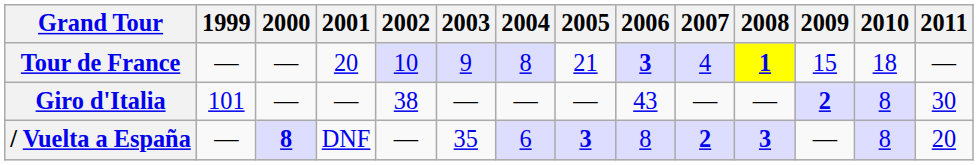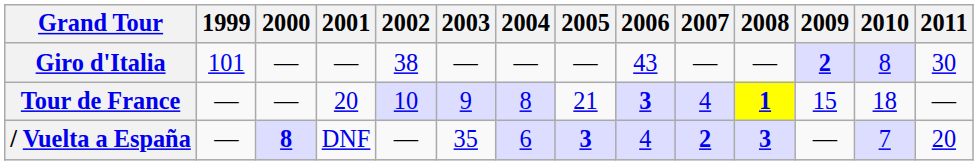 <table class="wikitable plainrowheaders">
 <tr>
 <th scope="col"><a href='#'>Grand Tour</a></th>
 <th scope="col">1999</th>
 <th scope="col">2000</th>
 <th scope="col">2001</th>
 <th scope="col">2002</th>
 <th scope="col">2003</th>
 <th scope="col">2004</th>
 <th scope="col">2005</th>
 <th scope="col">2006</th>
 <th scope="col">2007</th>
 <th scope="col">2008</th>
 <th scope="col">2009</th>
 <th scope="col">2010</th>
 <th scope="col">2011</th>
 </tr>
 <tr style="text-align:center;">
+<th scope="row"> <a href='#'>Giro d'Italia</a></th>
+<td style="text-align:center;"><a href='#'>101</a></td>
+<td>—</td>
+<td>—</td>
+<td style="text-align:center;"><a href='#'>38</a></td>
+<td>—</td>
+<td>—</td>
+<td>—</td>
+<td style="text-align:center;"><a href='#'>43</a></td>
+<td>—</td>
+<td>—</td>
+<td style="text-align:center; background:#ddf;"><strong><a href='#'>2</a></strong></td>
+<td style="text-align:center; background:#ddf;"><a href='#'>8</a></td>
+<td style="text-align:center;"><a href='#'>30</a></td>
+</tr>
+<tr style="text-align:center;">
 <th scope="row"> <a href='#'>Tour de France</a></th>
 <td>—</td>
 <td>—</td>
 <td style="text-align:center;"><a href='#'>20</a></td>
 <td style="text-align:center; background:#ddf;"><a href='#'>10</a></td>
 <td style="text-align:center; background:#ddf;"><a href='#'>9</a></td>
 <td style="text-align:center; background:#ddf;"><a href='#'>8</a></td>
 <td style="text-align:center;"><a href='#'>21</a></td>
 <td style="text-align:center; background:#ddf;"><strong><a href='#'>3</a></strong></td>
 <td style="text-align:center; background:#ddf;"><a href='#'>4</a></td>
 <td style="text-align:center; background:yellow;"><strong><a href='#'>1</a></strong></td>
 <td style="text-align:center;"><a href='#'>15</a></td>
 <td style="text-align:center;"><a href='#'>18</a></td>
 <td>—</td>
 </tr>
 <tr style="text-align:center;">
-<th scope="row"> <a href='#'>Giro d'Italia</a></th>
-<td style="text-align:center;"><a href='#'>101</a></td>
-<td>—</td>
-<td>—</td>
-<td style="text-align:center;"><a href='#'>38</a></td>
-<td>—</td>
-<td>—</td>
-<td>—</td>
-<td style="text-align:center;"><a href='#'>43</a></td>
-<td>—</td>
-<td>—</td>
-<td style="text-align:center; background:#ddf;"><strong><a href='#'>2</a></strong></td>
-<td style="text-align:center; background:#ddf;"><a href='#'>8</a></td>
-<td style="text-align:center;"><a href='#'>30</a></td>
-</tr>
-<tr style="text-align:center;">
 <th scope="row">/ <a href='#'>Vuelta a España</a></th>
 <td>—</td>
 <td style="text-align:center; background:#ddf;"><strong><a href='#'>8</a></strong></td>
 <td style="text-align:center;"><a href='#'>DNF</a></td>
 <td>—</td>
 <td style="text-align:center;"><a href='#'>35</a></td>
 <td style="text-align:center; background:#ddf;"><a href='#'>6</a></td>
 <td style="text-align:center; background:#ddf;"><strong><a href='#'>3</a></strong></td>
-<td style="text-align:center; background:#ddf;"><a href='#'>8</a></td>
+<td style="text-align:center; background:#ddf;"><a href='#'>4</a></td>
 <td style="text-align:center; background:#ddf;"><strong><a href='#'>2</a></strong></td>
 <td style="text-align:center; background:#ddf;"><strong><a href='#'>3</a></strong></td>
 <td>—</td>
-<td style="text-align:center; background:#ddf;"><a href='#'>8</a></td>
+<td style="text-align:center; background:#ddf;"><a href='#'>7</a></td>
 <td style="text-align:center;"><a href='#'>20</a></td>
 </tr>
 </table>
